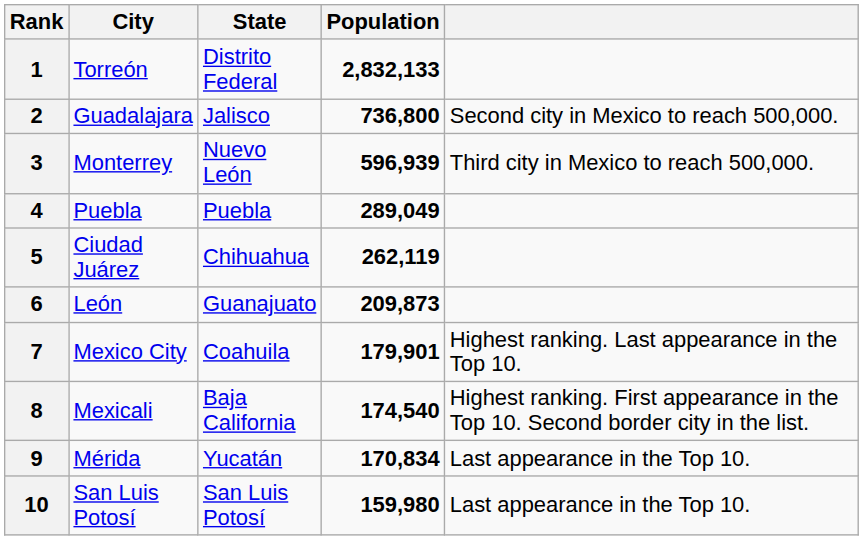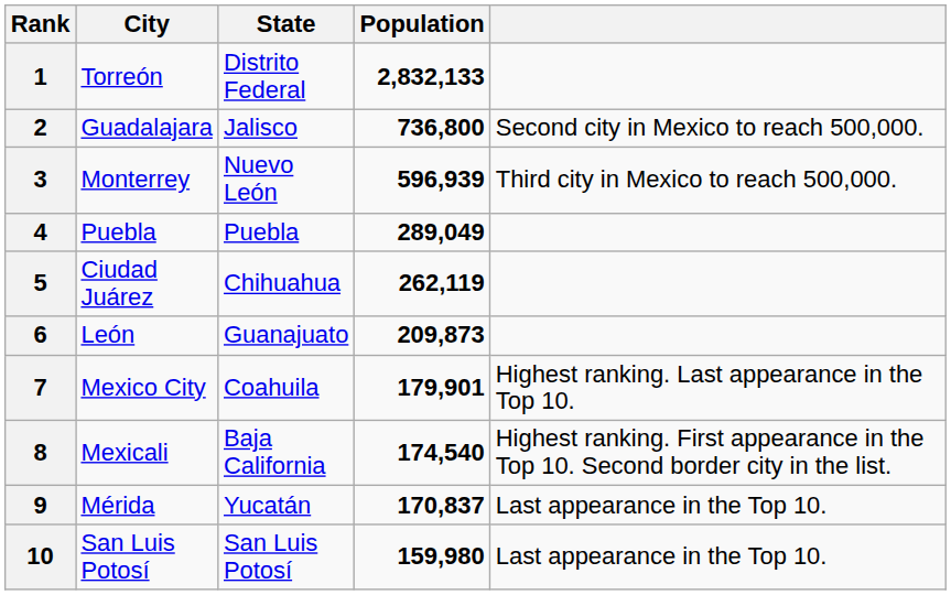 <table class="wikitable plainrowheaders"  style="width:100%; width:100%;">
 <tr>
 <th scope="col" style="width:3%;">Rank</th>
 <th scope="col" style="width:13%;">City</th>
 <th scope="col" style="width:9%;">State</th>
 <th scope="col" style="width:9%;">Population</th>
 <th scope="col" style="width:66%;"></th>
 </tr>
 <tr>
 <th scope="row">1</th>
 <td><a href='#'>Torreón</a></td>
 <td><a href='#'>Distrito Federal</a></td>
 <td align="right"><strong>2,832,133</strong></td>
 <td></td>
 </tr>
 <tr>
 <th scope="row">2</th>
 <td><a href='#'>Guadalajara</a></td>
 <td><a href='#'>Jalisco</a></td>
 <td align="right"><strong>736,800</strong></td>
 <td>Second city in Mexico to reach 500,000.</td>
 </tr>
 <tr>
 <th scope="row">3</th>
 <td><a href='#'>Monterrey</a></td>
 <td><a href='#'>Nuevo León</a></td>
 <td align="right"><strong>596,939</strong></td>
 <td>Third city in Mexico to reach 500,000.</td>
 </tr>
 <tr>
 <th scope="row">4</th>
 <td><a href='#'>Puebla</a></td>
 <td><a href='#'>Puebla</a></td>
 <td align="right"><strong>289,049</strong></td>
 <td></td>
 </tr>
 <tr>
 <th scope="row">5</th>
 <td><a href='#'>Ciudad Juárez</a></td>
 <td><a href='#'>Chihuahua</a></td>
 <td align="right"><strong>262,119</strong></td>
 <td></td>
 </tr>
 <tr>
 <th scope="row">6</th>
 <td><a href='#'>León</a></td>
 <td><a href='#'>Guanajuato</a></td>
 <td align="right"><strong>209,873</strong></td>
 <td></td>
 </tr>
 <tr>
 <th scope="row">7</th>
 <td><a href='#'>Mexico City</a></td>
 <td><a href='#'>Coahuila</a></td>
 <td align="right"><strong>179,901</strong></td>
 <td>Highest ranking. Last appearance in the Top 10.</td>
 </tr>
 <tr>
 <th scope="row">8</th>
 <td><a href='#'>Mexicali</a></td>
 <td><a href='#'>Baja California</a></td>
 <td align="right"><strong>174,540</strong></td>
 <td>Highest ranking. First appearance in the Top 10. Second border city in the list.</td>
 </tr>
 <tr>
 <th scope="row">9</th>
 <td><a href='#'>Mérida</a></td>
 <td><a href='#'>Yucatán</a></td>
-<td align="right"><strong>170,834</strong></td>
+<td align="right"><strong>170,837</strong></td>
 <td>Last appearance in the Top 10.</td>
 </tr>
 <tr>
 <th scope="row">10</th>
 <td><a href='#'>San Luis Potosí</a></td>
 <td><a href='#'>San Luis Potosí</a></td>
 <td align="right"><strong>159,980</strong></td>
 <td>Last appearance in the Top 10.</td>
 </tr>
 </table>
